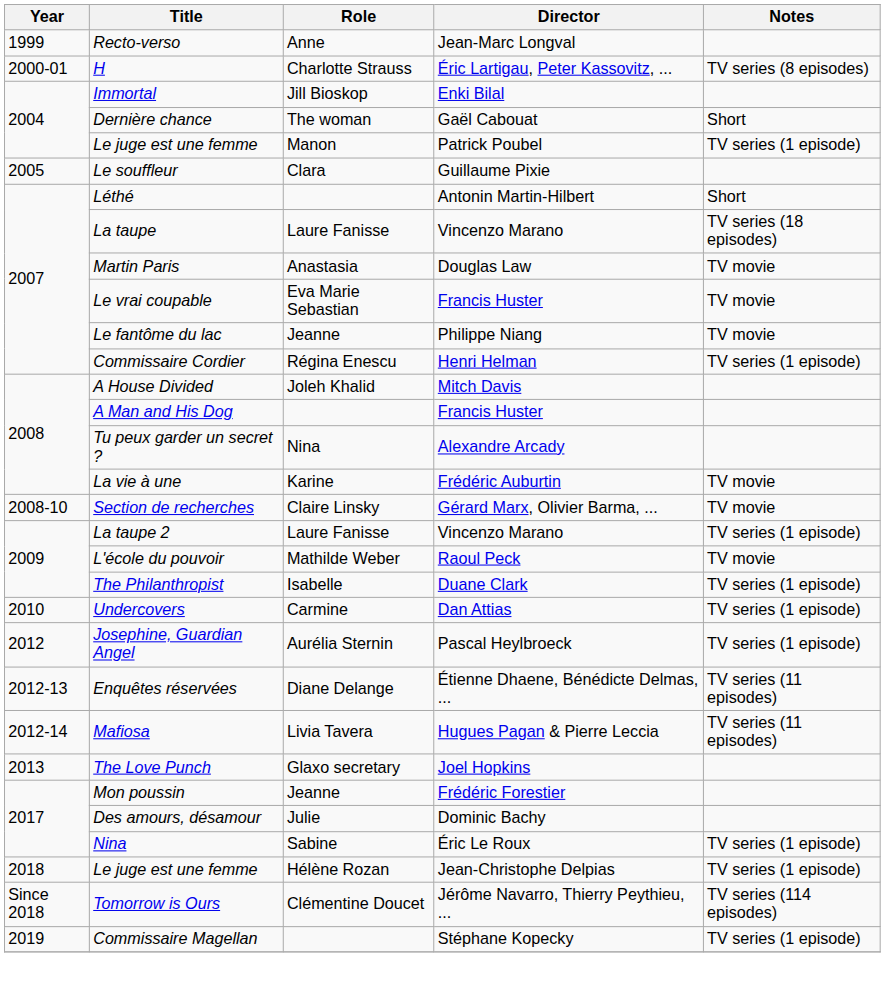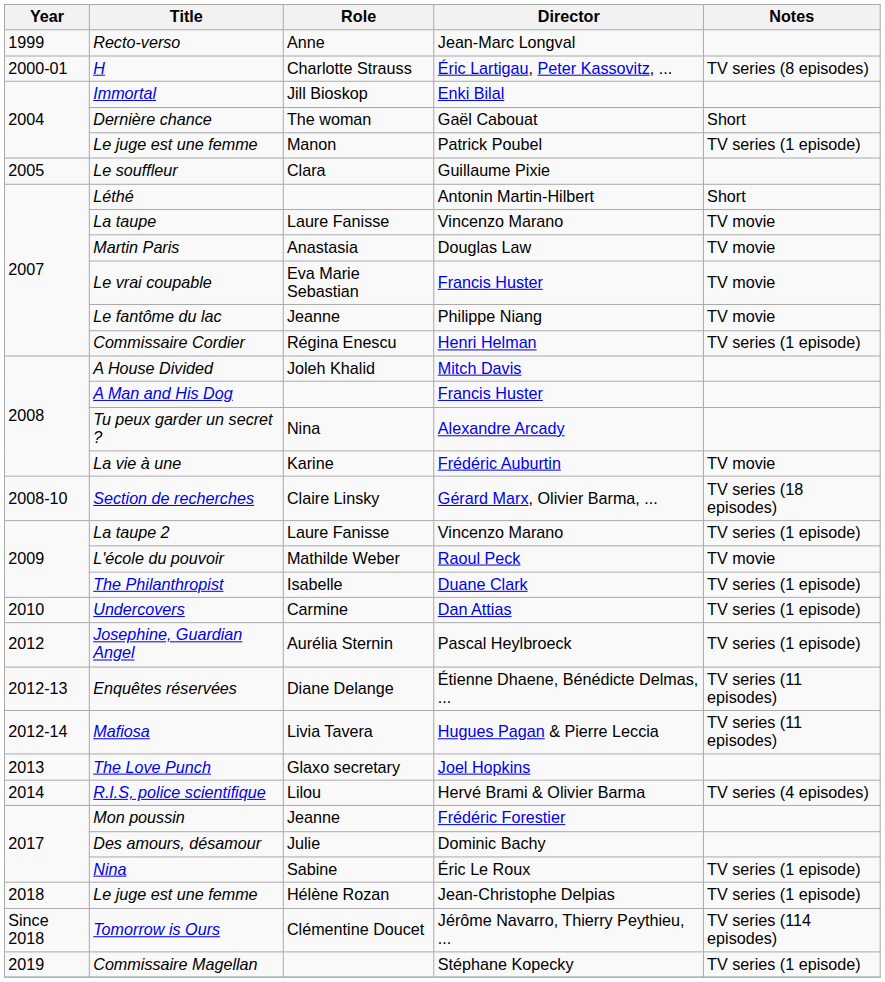 <table class="wikitable">
 <tr>
 <th>Year</th>
 <th>Title</th>
 <th>Role</th>
 <th>Director</th>
 <th>Notes</th>
 </tr>
 <tr>
 <td>1999</td>
 <td><em>Recto-verso</em></td>
 <td>Anne</td>
 <td>Jean-Marc Longval</td>
 <td></td>
 </tr>
 <tr>
 <td>2000-01</td>
 <td><em><a href='#'>H</a></em></td>
 <td>Charlotte Strauss</td>
 <td><a href='#'>Éric Lartigau</a>, <a href='#'>Peter Kassovitz</a>, ...</td>
 <td>TV series (8 episodes)</td>
 </tr>
 <tr>
 <td rowspan=3>2004</td>
 <td><em><a href='#'>Immortal</a></em></td>
 <td>Jill Bioskop</td>
 <td><a href='#'>Enki Bilal</a></td>
 <td></td>
 </tr>
 <tr>
 <td><em>Dernière chance</em></td>
 <td>The woman</td>
 <td>Gaël Cabouat</td>
 <td>Short</td>
 </tr>
 <tr>
 <td><em>Le juge est une femme</em></td>
 <td>Manon</td>
 <td>Patrick Poubel</td>
 <td>TV series (1 episode)</td>
 </tr>
 <tr>
 <td>2005</td>
 <td><em>Le souffleur</em></td>
 <td>Clara</td>
 <td>Guillaume Pixie</td>
 <td></td>
 </tr>
 <tr>
 <td rowspan=6>2007</td>
 <td><em>Léthé</em></td>
 <td></td>
 <td>Antonin Martin-Hilbert</td>
 <td>Short</td>
 </tr>
 <tr>
 <td><em>La taupe</em></td>
 <td>Laure Fanisse</td>
 <td>Vincenzo Marano</td>
-<td>TV series (18 episodes)</td>
+<td>TV movie</td>
 </tr>
 <tr>
 <td><em>Martin Paris</em></td>
 <td>Anastasia</td>
 <td>Douglas Law</td>
 <td>TV movie</td>
 </tr>
 <tr>
 <td><em>Le vrai coupable</em></td>
 <td>Eva Marie Sebastian</td>
 <td><a href='#'>Francis Huster</a></td>
 <td>TV movie</td>
 </tr>
 <tr>
 <td><em>Le fantôme du lac</em></td>
 <td>Jeanne</td>
 <td>Philippe Niang</td>
 <td>TV movie</td>
 </tr>
 <tr>
 <td><em>Commissaire Cordier</em></td>
 <td>Régina Enescu</td>
 <td><a href='#'>Henri Helman</a></td>
 <td>TV series (1 episode)</td>
 </tr>
 <tr>
 <td rowspan=4>2008</td>
 <td><em>A House Divided</em></td>
 <td>Joleh Khalid</td>
 <td><a href='#'>Mitch Davis</a></td>
 <td></td>
 </tr>
 <tr>
 <td><em><a href='#'>A Man and His Dog</a></em></td>
 <td></td>
 <td><a href='#'>Francis Huster</a></td>
 <td></td>
 </tr>
 <tr>
 <td><em>Tu peux garder un secret ?</em></td>
 <td>Nina</td>
 <td><a href='#'>Alexandre Arcady</a></td>
 <td></td>
 </tr>
 <tr>
 <td><em>La vie à une</em></td>
 <td>Karine</td>
 <td><a href='#'>Frédéric Auburtin</a></td>
 <td>TV movie</td>
 </tr>
 <tr>
 <td>2008-10</td>
 <td><em><a href='#'>Section de recherches</a></em></td>
 <td>Claire Linsky</td>
 <td><a href='#'>Gérard Marx</a>, Olivier Barma, ...</td>
-<td>TV movie</td>
+<td>TV series (18 episodes)</td>
 </tr>
 <tr>
 <td rowspan=3>2009</td>
 <td><em>La taupe 2</em></td>
 <td>Laure Fanisse</td>
 <td>Vincenzo Marano</td>
 <td>TV series (1 episode)</td>
 </tr>
 <tr>
 <td><em>L'école du pouvoir</em></td>
 <td>Mathilde Weber</td>
 <td><a href='#'>Raoul Peck</a></td>
 <td>TV movie</td>
 </tr>
 <tr>
 <td><em><a href='#'>The Philanthropist</a></em></td>
 <td>Isabelle</td>
 <td><a href='#'>Duane Clark</a></td>
 <td>TV series (1 episode)</td>
 </tr>
 <tr>
 <td>2010</td>
 <td><em><a href='#'>Undercovers</a></em></td>
 <td>Carmine</td>
 <td><a href='#'>Dan Attias</a></td>
 <td>TV series (1 episode)</td>
 </tr>
 <tr>
 <td>2012</td>
 <td><em><a href='#'>Josephine, Guardian Angel</a></em></td>
 <td>Aurélia Sternin</td>
 <td>Pascal Heylbroeck</td>
 <td>TV series (1 episode)</td>
 </tr>
 <tr>
 <td>2012-13</td>
 <td><em>Enquêtes réservées</em></td>
 <td>Diane Delange</td>
 <td>Étienne Dhaene, Bénédicte Delmas, ...</td>
 <td>TV series (11 episodes)</td>
 </tr>
 <tr>
 <td>2012-14</td>
 <td><em><a href='#'>Mafiosa</a></em></td>
 <td>Livia Tavera</td>
 <td><a href='#'>Hugues Pagan</a> & Pierre Leccia</td>
 <td>TV series (11 episodes)</td>
 </tr>
 <tr>
 <td>2013</td>
 <td><em><a href='#'>The Love Punch</a></em></td>
 <td>Glaxo secretary</td>
 <td><a href='#'>Joel Hopkins</a></td>
 <td></td>
 </tr>
 <tr>
+<td>2014</td>
+<td><em><a href='#'>R.I.S, police scientifique</a></em></td>
+<td>Lilou</td>
+<td>Hervé Brami & Olivier Barma</td>
+<td>TV series (4 episodes)</td>
+</tr>
+<tr>
 <td rowspan=3>2017</td>
 <td><em>Mon poussin</em></td>
 <td>Jeanne</td>
 <td><a href='#'>Frédéric Forestier</a></td>
 <td></td>
 </tr>
 <tr>
 <td><em>Des amours, désamour</em></td>
 <td>Julie</td>
 <td>Dominic Bachy</td>
 <td></td>
 </tr>
 <tr>
 <td><em><a href='#'>Nina</a></em></td>
 <td>Sabine</td>
 <td>Éric Le Roux</td>
 <td>TV series (1 episode)</td>
 </tr>
 <tr>
 <td>2018</td>
 <td><em>Le juge est une femme</em></td>
 <td>Hélène Rozan</td>
 <td>Jean-Christophe Delpias</td>
 <td>TV series (1 episode)</td>
 </tr>
 <tr>
 <td>Since 2018</td>
 <td><em><a href='#'>Tomorrow is Ours</a></em></td>
 <td>Clémentine Doucet</td>
 <td>Jérôme Navarro, Thierry Peythieu, ...</td>
 <td>TV series (114 episodes)</td>
 </tr>
 <tr>
 <td>2019</td>
 <td><em>Commissaire Magellan</em></td>
 <td></td>
 <td>Stéphane Kopecky</td>
 <td>TV series (1 episode)</td>
 </tr>
 <tr>
 </tr>
 </table>
